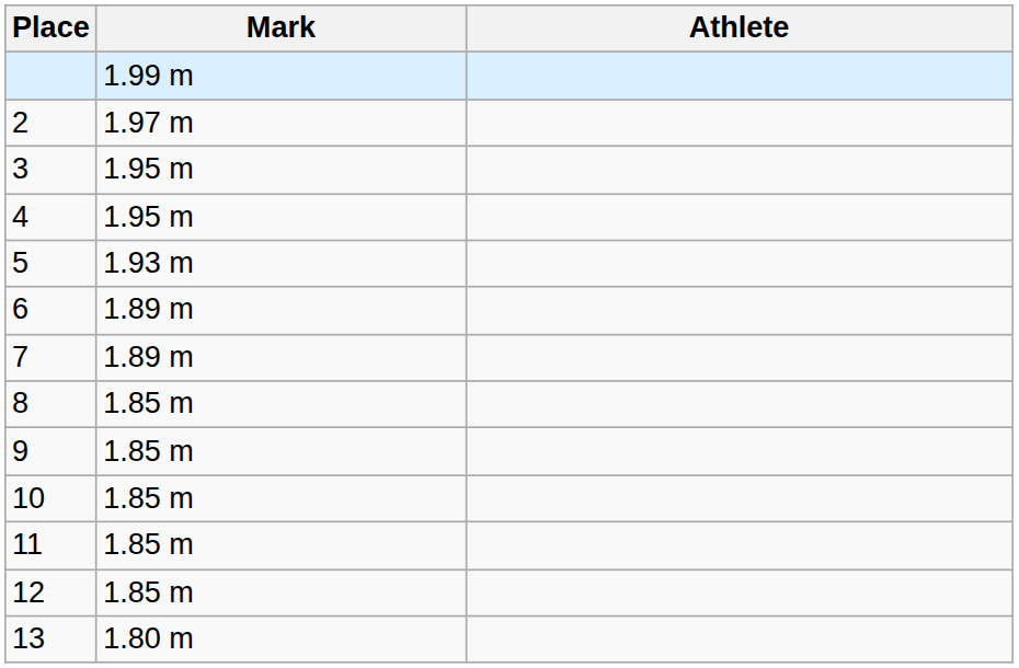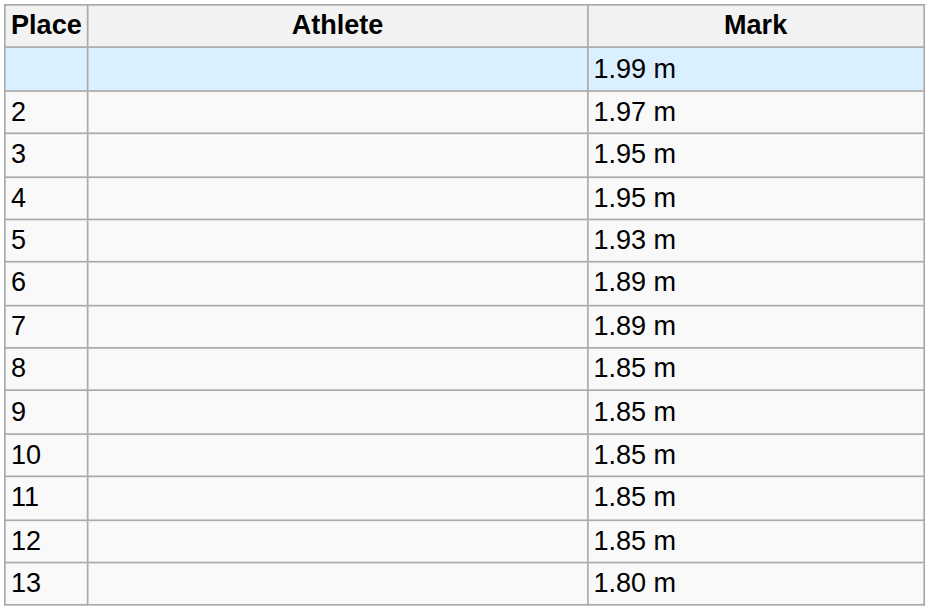 <table class=wikitable>
 <tr>
 <th>Place</th>
+<th style="width:18em">Athlete</th>
 <th style="width:12em">Mark</th>
-<th style="width:18em">Athlete</th>
 </tr>
 <tr style="background:#daefff;">
 <td></td>
+<td></td>
 <td>1.99 m</td>
-<td></td>
 </tr>
 <tr>
 <td>2</td>
+<td></td>
 <td>1.97 m</td>
-<td></td>
 </tr>
 <tr>
 <td>3</td>
+<td></td>
 <td>1.95 m</td>
-<td></td>
 </tr>
 <tr>
 <td>4</td>
+<td></td>
 <td>1.95 m</td>
-<td></td>
 </tr>
 <tr>
 <td>5</td>
+<td></td>
 <td>1.93 m</td>
-<td></td>
 </tr>
 <tr>
 <td>6</td>
+<td></td>
 <td>1.89 m</td>
-<td></td>
 </tr>
 <tr>
 <td>7</td>
+<td></td>
 <td>1.89 m</td>
-<td></td>
 </tr>
 <tr>
 <td>8</td>
+<td></td>
 <td>1.85 m</td>
-<td></td>
 </tr>
 <tr>
 <td>9</td>
+<td></td>
 <td>1.85 m</td>
-<td></td>
 </tr>
 <tr>
 <td>10</td>
+<td></td>
 <td>1.85 m</td>
-<td></td>
 </tr>
 <tr>
 <td>11</td>
+<td></td>
 <td>1.85 m</td>
-<td></td>
 </tr>
 <tr>
 <td>12</td>
+<td></td>
 <td>1.85 m</td>
-<td></td>
 </tr>
 <tr>
 <td>13</td>
+<td></td>
 <td>1.80 m</td>
-<td></td>
 </tr>
 </table>
